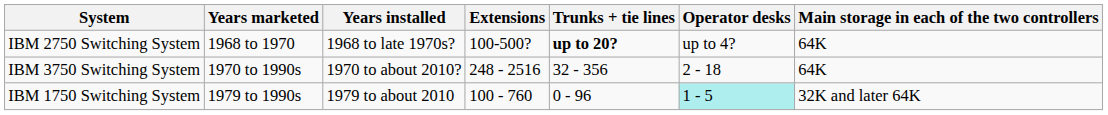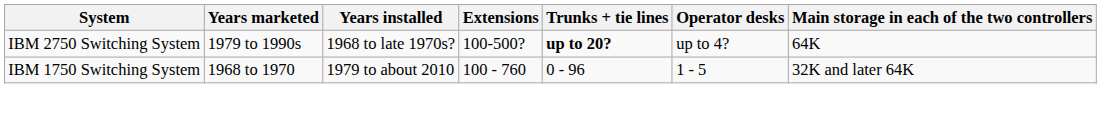 <table class="wikitable">
 <tr>
 <th>System</th>
 <th>Years marketed</th>
 <th>Years installed</th>
 <th>Extensions</th>
 <th>Trunks + tie lines</th>
 <th>Operator desks</th>
 <th>Main storage in each of the two controllers</th>
 </tr>
 <tr>
 <td>IBM 2750 Switching System</td>
-<td>1968 to 1970</td>
+<td>1979 to 1990s</td>
 <td>1968 to late 1970s?</td>
 <td>100-500?</td>
 <td><strong>up to 20?</strong></td>
 <td>up to 4?</td>
 <td>64K</td>
 </tr>
 <tr>
-<td>IBM 3750 Switching System</td>
-<td>1970 to 1990s</td>
-<td>1970 to about 2010?</td>
-<td>248 - 2516</td>
-<td>32 - 356</td>
-<td>2 - 18</td>
-<td>64K</td>
-</tr>
-<tr>
 <td>IBM 1750 Switching System</td>
-<td>1979 to 1990s</td>
+<td>1968 to 1970</td>
 <td>1979 to about 2010</td>
 <td>100 - 760</td>
 <td>0 - 96</td>
-<td style="background: paleturquoise;">1 - 5</td>
+<td>1 - 5</td>
 <td>32K and later 64K</td>
 </tr>
 </table>
